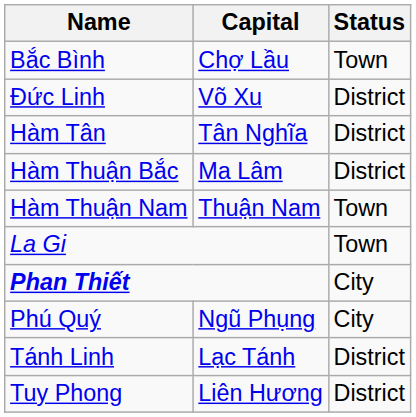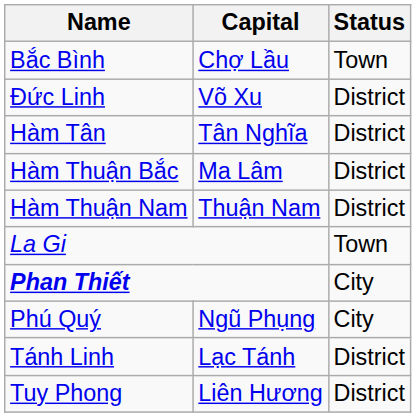 <table class="wikitable sortable">
 <tr>
 <th>Name</th>
 <th>Capital</th>
 <th>Status</th>
 </tr>
 <tr>
 <td><a href='#'>Bắc Bình</a></td>
 <td><a href='#'>Chợ Lầu</a></td>
 <td>Town</td>
 </tr>
 <tr>
 <td><a href='#'>Đức Linh</a></td>
 <td><a href='#'>Võ Xu</a></td>
 <td>District</td>
 </tr>
 <tr>
 <td><a href='#'>Hàm Tân</a></td>
 <td><a href='#'>Tân Nghĩa</a></td>
 <td>District</td>
 </tr>
 <tr>
 <td><a href='#'>Hàm Thuận Bắc</a></td>
 <td><a href='#'>Ma Lâm</a></td>
 <td>District</td>
 </tr>
 <tr>
 <td><a href='#'>Hàm Thuận Nam</a></td>
 <td><a href='#'>Thuận Nam</a></td>
-<td>Town</td>
+<td>District</td>
 </tr>
 <tr>
 <td colspan="2"><em><a href='#'>La Gi</a></em></td>
 <td>Town</td>
 </tr>
 <tr>
 <td colspan="2"><strong><em><a href='#'>Phan Thiết</a></em></strong></td>
 <td>City</td>
 </tr>
 <tr>
 <td><a href='#'>Phú Quý</a></td>
 <td><a href='#'>Ngũ Phụng</a></td>
 <td>City</td>
 </tr>
 <tr>
 <td><a href='#'>Tánh Linh</a></td>
 <td><a href='#'>Lạc Tánh</a></td>
 <td>District</td>
 </tr>
 <tr>
 <td><a href='#'>Tuy Phong</a></td>
 <td><a href='#'>Liên Hương</a></td>
 <td>District</td>
 </tr>
 </table>
